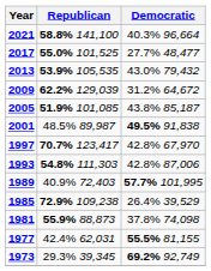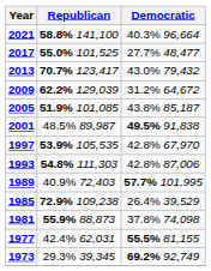 <table class="wikitable" style="float:right; margin: 1em 1em 1em 0;">
 <tr>
 <th>Year</th>
 <th><a href='#'>Republican</a></th>
 <th><a href='#'>Democratic</a></th>
 </tr>
 <tr>
 <td style="text-align:center;" ><strong><a href='#'>2021</a></strong></td>
 <td style="text-align:center;" ><strong>58.8% </strong> <em>141,100</em></td>
 <td style="text-align:center;" >40.3% <em>96,664</em></td>
 </tr>
 <tr>
 <td style="text-align:center;" ><strong><a href='#'>2017</a></strong></td>
 <td style="text-align:center;" ><strong>55.0% </strong> <em>101,525</em></td>
 <td style="text-align:center;" >27.7% <em>48,477</em></td>
 </tr>
 <tr>
 <td style="text-align:center;" ><strong><a href='#'>2013</a></strong></td>
-<td style="text-align:center;" ><strong>53.9% </strong> <em>105,535</em></td>
+<td style="text-align:center;" ><strong>70.7% </strong> <em>123,417</em></td>
 <td style="text-align:center;" >43.0% <em>79,432</em></td>
 </tr>
 <tr>
 <td style="text-align:center;" ><strong><a href='#'>2009</a></strong></td>
 <td style="text-align:center;" ><strong>62.2% </strong> <em>129,039</em></td>
 <td style="text-align:center;" >31.2% <em>64,672</em></td>
 </tr>
 <tr>
 <td style="text-align:center;" ><strong><a href='#'>2005</a></strong></td>
 <td style="text-align:center;" ><strong>51.9% </strong> <em>101,085</em></td>
 <td style="text-align:center;" >43.8% <em>85,187</em></td>
 </tr>
 <tr>
 <td style="text-align:center;" ><strong><a href='#'>2001</a></strong></td>
 <td style="text-align:center;" >48.5% <em>89,987</em></td>
 <td style="text-align:center;" ><strong>49.5%</strong> <em>91,838</em></td>
 </tr>
 <tr>
 <td style="text-align:center;" ><strong><a href='#'>1997</a></strong></td>
-<td style="text-align:center;" ><strong>70.7% </strong> <em>123,417</em></td>
+<td style="text-align:center;" ><strong>53.9% </strong> <em>105,535</em></td>
 <td style="text-align:center;" >42.8% <em>67,970</em></td>
 </tr>
 <tr>
 <td style="text-align:center;" ><strong><a href='#'>1993</a></strong></td>
 <td style="text-align:center;" ><strong>54.8%</strong> <em>111,303</em></td>
 <td style="text-align:center;" >42.8% <em>87,006</em></td>
 </tr>
 <tr>
 <td style="text-align:center;" ><strong><a href='#'>1989</a></strong></td>
 <td style="text-align:center;" >40.9% <em>72,403</em></td>
 <td style="text-align:center;" ><strong>57.7% </strong> <em>101,995</em></td>
 </tr>
 <tr>
 <td style="text-align:center;" ><strong><a href='#'>1985</a></strong></td>
 <td style="text-align:center;" ><strong>72.9% </strong> <em>109,238</em></td>
 <td style="text-align:center;" >26.4% <em>39,529</em></td>
 </tr>
 <tr>
 <td style="text-align:center;" ><strong><a href='#'>1981</a></strong></td>
 <td style="text-align:center;" ><strong>55.9% </strong> <em>88,873</em></td>
 <td style="text-align:center;" >37.8% <em>74,098</em></td>
 </tr>
 <tr>
 <td style="text-align:center;" ><strong><a href='#'>1977</a></strong></td>
 <td style="text-align:center;" >42.4% <em>62,031</em></td>
 <td style="text-align:center;" ><strong>55.5% </strong> <em>81,155</em></td>
 </tr>
 <tr>
 <td style="text-align:center;" ><strong><a href='#'>1973</a></strong></td>
 <td style="text-align:center;" >29.3% <em>39,345</em></td>
 <td style="text-align:center;" ><strong>69.2% </strong> <em>92,749</em></td>
 </tr>
 <tr>
 </tr>
 </table>
